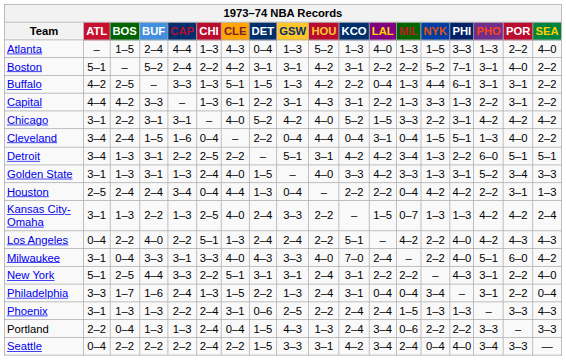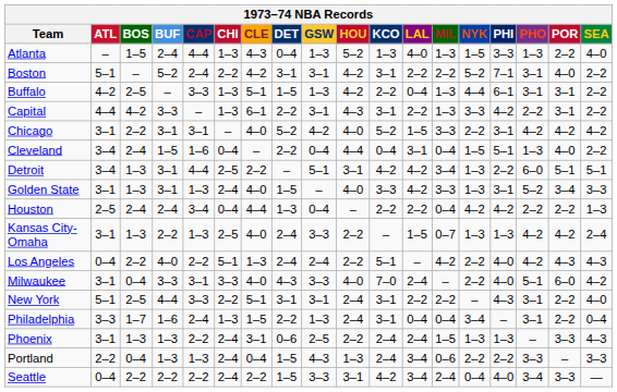 <table class="wikitable" style="font-size:95%; text-align:center;">
 <tr>
 <th colspan=18>1973–74 NBA Records</th>
 </tr>
 <tr>
 <th width=100>Team</th>
 <th style="background:#C90F2E;color:#FFFFFF;width=35">ATL</th>
 <th style="background:#006400;color:#FFFFFF;width=35">BOS</th>
 <th style="background:#428FDF;color:#FFFFFF;width=35">BUF</th>
 <th style="background:#012F6D;color:#BA0C2F;width=35">CAP</th>
 <th style="background:#BA0C2F;color:#FFFFFF;width=35">CHI</th>
 <th style="background:#FFA402;color:#77222F;width=35">CLE</th>
 <th style="background:#012F6B;color:#FFFFFF;width=35">DET</th>
 <th style="background:#FFC62C;color:#012F6B;width=35">GSW</th>
 <th style="background:#BA0C2F;color:#FEC72E;width=35">HOU</th>
 <th style="background:#012F6B;color:#FFFFFF;width=35">KCO</th>
 <th style="background:#800080;color:#FFD700;width=35">LAL</th>
 <th style="background:#006400;color:#B22222;width=35">MIL</th>
 <th style="background:#003EA4;color:#E35208;width=35">NYK</th>
 <th style="background:#012268;color:#FFFFFF;width=35">PHI</th>
 <th style="background:#702F8B;color:#FA4417;width=35">PHO</th>
 <th style="background:#BA0C2F;color:#FFFFFF;width=35">POR</th>
 <th style="background:#00843D;color:#FFCD01;width=35">SEA</th>
 </tr>
 <tr>
 <td style="text-align:left;"><a href='#'>Atlanta</a></td>
 <td>–</td>
 <td>1–5</td>
 <td>2–4</td>
 <td>4–4</td>
 <td>1–3</td>
 <td>4–3</td>
 <td>0–4</td>
 <td>1–3</td>
 <td>5–2</td>
 <td>1–3</td>
 <td>4–0</td>
 <td>1–3</td>
 <td>1–5</td>
 <td>3–3</td>
 <td>1–3</td>
 <td>2–2</td>
 <td>4–0</td>
 </tr>
 <tr>
 <td style="text-align:left;"><a href='#'>Boston</a></td>
 <td>5–1</td>
 <td>–</td>
 <td>5–2</td>
 <td>2–4</td>
 <td>2–2</td>
 <td>4–2</td>
 <td>3–1</td>
 <td>3–1</td>
 <td>4–2</td>
 <td>3–1</td>
 <td>2–2</td>
 <td>2–2</td>
 <td>5–2</td>
 <td>7–1</td>
 <td>3–1</td>
 <td>4–0</td>
 <td>2–2</td>
 </tr>
 <tr>
 <td style="text-align:left;"><a href='#'>Buffalo</a></td>
 <td>4–2</td>
 <td>2–5</td>
 <td>–</td>
 <td>3–3</td>
 <td>1–3</td>
 <td>5–1</td>
 <td>1–5</td>
 <td>1–3</td>
 <td>4–2</td>
 <td>2–2</td>
 <td>0–4</td>
 <td>1–3</td>
 <td>4–4</td>
 <td>6–1</td>
 <td>3–1</td>
 <td>3–1</td>
 <td>2–2</td>
 </tr>
 <tr>
 <td style="text-align:left;"><a href='#'>Capital</a></td>
 <td>4–4</td>
 <td>4–2</td>
 <td>3–3</td>
 <td>–</td>
 <td>1–3</td>
 <td>6–1</td>
 <td>2–2</td>
 <td>3–1</td>
 <td>4–3</td>
 <td>3–1</td>
 <td>2–2</td>
 <td>1–3</td>
 <td>3–3</td>
-<td>1–3</td>
+<td>4–2</td>
 <td>2–2</td>
 <td>3–1</td>
 <td>2–2</td>
 </tr>
 <tr>
 <td style="text-align:left;"><a href='#'>Chicago</a></td>
 <td>3–1</td>
 <td>2–2</td>
 <td>3–1</td>
 <td>3–1</td>
 <td>–</td>
 <td>4–0</td>
 <td>5–2</td>
 <td>4–2</td>
 <td>4–0</td>
 <td>5–2</td>
 <td>1–5</td>
 <td>3–3</td>
 <td>2–2</td>
 <td>3–1</td>
 <td>4–2</td>
 <td>4–2</td>
 <td>4–2</td>
 </tr>
 <tr>
 <td style="text-align:left;"><a href='#'>Cleveland</a></td>
 <td>3–4</td>
 <td>2–4</td>
 <td>1–5</td>
 <td>1–6</td>
 <td>0–4</td>
 <td>–</td>
 <td>2–2</td>
 <td>0–4</td>
 <td>4–4</td>
 <td>0–4</td>
 <td>3–1</td>
 <td>0–4</td>
 <td>1–5</td>
 <td>5–1</td>
 <td>1–3</td>
 <td>4–0</td>
 <td>2–2</td>
 </tr>
 <tr>
 <td style="text-align:left;"><a href='#'>Detroit</a></td>
 <td>3–4</td>
 <td>1–3</td>
 <td>3–1</td>
-<td>2–2</td>
+<td>4–4</td>
 <td>2–5</td>
 <td>2–2</td>
 <td>–</td>
 <td>5–1</td>
 <td>3–1</td>
 <td>4–2</td>
 <td>4–2</td>
 <td>3–4</td>
 <td>1–3</td>
 <td>2–2</td>
 <td>6–0</td>
 <td>5–1</td>
 <td>5–1</td>
 </tr>
 <tr>
 <td style="text-align:left;"><a href='#'>Golden State</a></td>
 <td>3–1</td>
 <td>1–3</td>
 <td>3–1</td>
 <td>1–3</td>
 <td>2–4</td>
 <td>4–0</td>
 <td>1–5</td>
 <td>–</td>
 <td>4–0</td>
 <td>3–3</td>
 <td>4–2</td>
 <td>3–3</td>
 <td>1–3</td>
 <td>3–1</td>
 <td>5–2</td>
 <td>3–4</td>
 <td>3–3</td>
 </tr>
 <tr>
 <td style="text-align:left;"><a href='#'>Houston</a></td>
 <td>2–5</td>
 <td>2–4</td>
 <td>2–4</td>
 <td>3–4</td>
 <td>0–4</td>
 <td>4–4</td>
 <td>1–3</td>
 <td>0–4</td>
 <td>–</td>
 <td>2–2</td>
 <td>2–2</td>
 <td>0–4</td>
 <td>4–2</td>
 <td>4–2</td>
 <td>2–2</td>
-<td>3–1</td>
+<td>2–2</td>
 <td>1–3</td>
 </tr>
 <tr>
 <td style="text-align:left;"><a href='#'>Kansas City-Omaha</a></td>
 <td>3–1</td>
 <td>1–3</td>
 <td>2–2</td>
 <td>1–3</td>
 <td>2–5</td>
 <td>4–0</td>
 <td>2–4</td>
 <td>3–3</td>
 <td>2–2</td>
 <td>–</td>
 <td>1–5</td>
 <td>0–7</td>
 <td>1–3</td>
 <td>1–3</td>
 <td>4–2</td>
 <td>4–2</td>
 <td>2–4</td>
 </tr>
 <tr>
 <td style="text-align:left;"><a href='#'>Los Angeles</a></td>
 <td>0–4</td>
 <td>2–2</td>
 <td>4–0</td>
 <td>2–2</td>
 <td>5–1</td>
 <td>1–3</td>
 <td>2–4</td>
 <td>2–4</td>
 <td>2–2</td>
 <td>5–1</td>
 <td>–</td>
 <td>4–2</td>
 <td>2–2</td>
 <td>4–0</td>
 <td>4–2</td>
 <td>4–3</td>
 <td>4–3</td>
 </tr>
 <tr>
 <td style="text-align:left;"><a href='#'>Milwaukee</a></td>
 <td>3–1</td>
 <td>0–4</td>
 <td>3–3</td>
 <td>3–1</td>
 <td>3–3</td>
 <td>4–0</td>
 <td>4–3</td>
 <td>3–3</td>
 <td>4–0</td>
 <td>7–0</td>
 <td>2–4</td>
 <td>–</td>
 <td>2–2</td>
 <td>4–0</td>
 <td>5–1</td>
 <td>6–0</td>
 <td>4–2</td>
 </tr>
 <tr>
 <td style="text-align:left;"><a href='#'>New York</a></td>
 <td>5–1</td>
 <td>2–5</td>
 <td>4–4</td>
 <td>3–3</td>
 <td>2–2</td>
 <td>5–1</td>
 <td>3–1</td>
 <td>3–1</td>
 <td>2–4</td>
 <td>3–1</td>
 <td>2–2</td>
 <td>2–2</td>
 <td>–</td>
 <td>4–3</td>
 <td>3–1</td>
 <td>2–2</td>
 <td>4–0</td>
 </tr>
 <tr>
 <td style="text-align:left;"><a href='#'>Philadelphia</a></td>
 <td>3–3</td>
 <td>1–7</td>
 <td>1–6</td>
 <td>2–4</td>
 <td>1–3</td>
 <td>1–5</td>
 <td>2–2</td>
 <td>1–3</td>
 <td>2–4</td>
 <td>3–1</td>
 <td>0–4</td>
 <td>0–4</td>
 <td>3–4</td>
 <td>–</td>
 <td>3–1</td>
 <td>2–2</td>
 <td>0–4</td>
 </tr>
 <tr>
 <td style="text-align:left;"><a href='#'>Phoenix</a></td>
 <td>3–1</td>
 <td>1–3</td>
 <td>1–3</td>
 <td>2–2</td>
 <td>2–4</td>
 <td>3–1</td>
 <td>0–6</td>
 <td>2–5</td>
 <td>2–2</td>
 <td>2–4</td>
 <td>2–4</td>
 <td>1–5</td>
 <td>1–3</td>
 <td>1–3</td>
 <td>–</td>
 <td>3–3</td>
 <td>4–3</td>
 </tr>
 <tr>
 <td style="text-align:left;">Portland</td>
 <td>2–2</td>
 <td>0–4</td>
 <td>1–3</td>
 <td>1–3</td>
 <td>2–4</td>
 <td>0–4</td>
 <td>1–5</td>
 <td>4–3</td>
 <td>1–3</td>
 <td>2–4</td>
 <td>3–4</td>
 <td>0–6</td>
 <td>2–2</td>
 <td>2–2</td>
 <td>3–3</td>
 <td>–</td>
 <td>3–3</td>
 </tr>
 <tr>
 <td style="text-align:left;"><a href='#'>Seattle</a></td>
 <td>0–4</td>
 <td>2–2</td>
 <td>2–2</td>
 <td>2–2</td>
 <td>2–4</td>
 <td>2–2</td>
 <td>1–5</td>
 <td>3–3</td>
 <td>3–1</td>
 <td>4–2</td>
 <td>3–4</td>
 <td>2–4</td>
 <td>0–4</td>
 <td>4–0</td>
 <td>3–4</td>
 <td>3–3</td>
 <td>—</td>
 </tr>
 </table>
